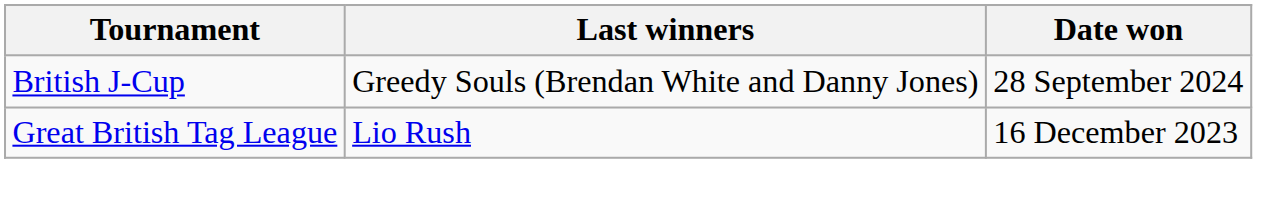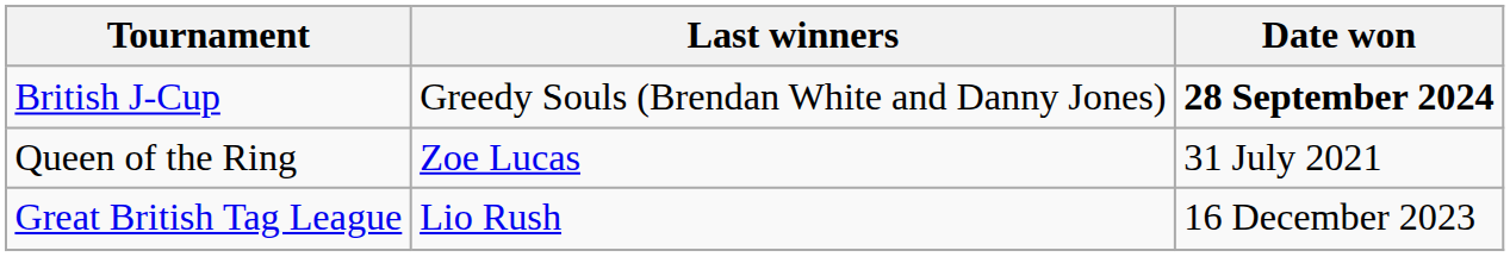 <table class="wikitable sortable">
 <tr>
 <th>Tournament</th>
 <th>Last winners</th>
 <th>Date won</th>
 </tr>
 <tr>
 <td><a href='#'>British J-Cup</a></td>
 <td>Greedy Souls (Brendan White and Danny Jones)</td>
-<td>28 September 2024</td>
+<td><strong>28 September 2024</strong></td>
+</tr>
+<tr>
+<td>Queen of the Ring</td>
+<td><a href='#'>Zoe Lucas</a></td>
+<td>31 July 2021</td>
 </tr>
 <tr>
 <td><a href='#'>Great British Tag League</a></td>
 <td><a href='#'>Lio Rush</a></td>
 <td>16 December 2023</td>
 </tr>
 </table>
